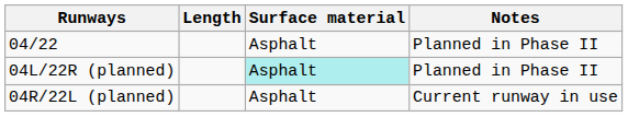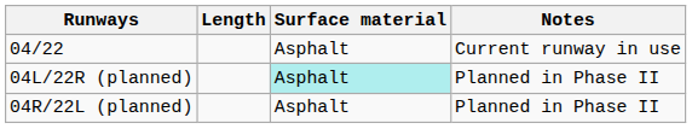 <table class="wikitable">
 <tr>
 <th>Runways</th>
 <th>Length</th>
 <th>Surface material</th>
 <th>Notes</th>
 </tr>
 <tr>
 <td>04/22</td>
 <td></td>
 <td>Asphalt</td>
-<td>Planned in Phase II</td>
+<td>Current runway in use</td>
 </tr>
 <tr>
 <td>04L/22R (planned)</td>
 <td></td>
 <td style="background: paleturquoise;">Asphalt</td>
 <td>Planned in Phase II</td>
 </tr>
 <tr>
 <td>04R/22L (planned)</td>
 <td></td>
 <td>Asphalt</td>
-<td>Current runway in use</td>
+<td>Planned in Phase II</td>
 </tr>
 </table>
